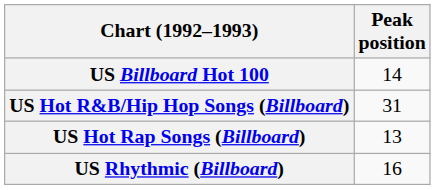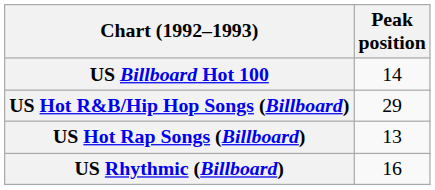 <table class="wikitable sortable plainrowheaders" style="text-align:center;">
 <tr>
 <th scope="col">Chart (1992–1993)</th>
 <th scope="col">Peak<br>position</th>
 </tr>
 <tr>
 <th scope="row">US <a href='#'><em>Billboard</em> Hot 100</a></th>
 <td>14</td>
 </tr>
 <tr>
 <th scope="row">US <a href='#'>Hot R&B/Hip Hop Songs</a> (<em><a href='#'>Billboard</a></em>)</th>
-<td>31</td>
+<td>29</td>
 </tr>
 <tr>
 <th scope="row">US <a href='#'>Hot Rap Songs</a> (<em><a href='#'>Billboard</a></em>)</th>
 <td>13</td>
 </tr>
 <tr>
 <th scope="row">US <a href='#'>Rhythmic</a> (<em><a href='#'>Billboard</a></em>)</th>
 <td>16</td>
 </tr>
 </table>
